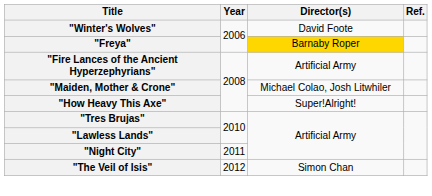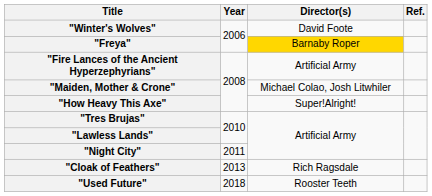 <table class="wikitable plainrowheaders" style="text-align:center;">
 <tr>
 <th scope="col" style="width:21em;">Title</th>
 <th scope="col">Year</th>
 <th scope="col" style="width:15em;">Director(s)</th>
 <th scope="col">Ref.</th>
 </tr>
 <tr>
 <th scope="row">"Winter's Wolves"</th>
 <td rowspan="2">2006</td>
 <td>David Foote</td>
 <td></td>
 </tr>
 <tr>
 <th scope="row">"Freya"</th>
 <td style="background: gold;">Barnaby Roper</td>
 <td></td>
 </tr>
 <tr>
 <th scope="row">"Fire Lances of the Ancient Hyperzephyrians"</th>
 <td rowspan="3">2008</td>
 <td>Artificial Army</td>
 <td></td>
 </tr>
 <tr>
 <th scope="row">"Maiden, Mother & Crone"</th>
 <td>Michael Colao, Josh Litwhiler</td>
 <td></td>
 </tr>
 <tr>
 <th scope="row">"How Heavy This Axe"</th>
 <td>Super!Alright!</td>
 <td></td>
 </tr>
 <tr>
 <th scope="row">"Tres Brujas"</th>
 <td rowspan="2">2010</td>
 <td rowspan="3">Artificial Army</td>
 <td rowspan="3"></td>
 </tr>
 <tr>
 <th scope="row">"Lawless Lands"</th>
 </tr>
 <tr>
 <th scope="row">"Night City"</th>
 <td>2011</td>
 </tr>
 <tr>
-<th scope="row">"The Veil of Isis"</th>
-<td>2012</td>
-<td>Simon Chan</td>
+<th scope="row">"Cloak of Feathers"</th>
+<td>2013</td>
+<td>Rich Ragsdale</td>
+<td></td>
+</tr>
+<tr>
+<th scope="row">"Used Future"</th>
+<td>2018</td>
+<td>Rooster Teeth</td>
 <td></td>
 </tr>
 </table>
